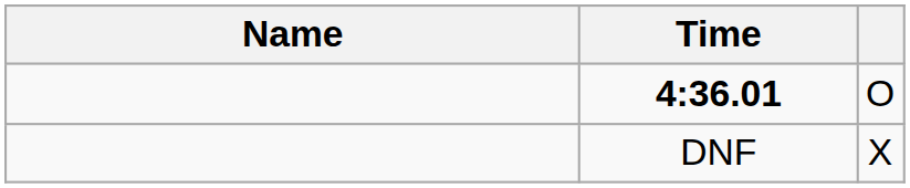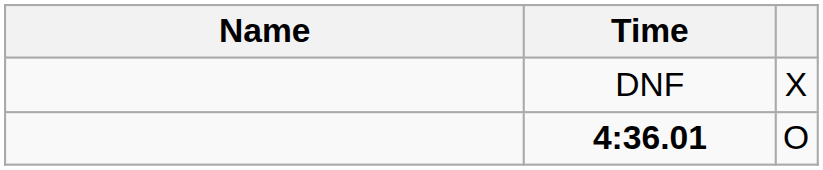 <table class="wikitable" style="text-align:center;">
 <tr>
 <th style="width:15em">Name</th>
 <th style="width:7em">Time</th>
 <th></th>
 </tr>
 <tr>
 <td align=left></td>
+<td>DNF</td>
+<td>X</td>
+</tr>
+<tr>
+<td align=left></td>
 <td><strong>4:36.01</strong></td>
 <td>O</td>
 </tr>
-<tr>
-<td align=left></td>
-<td>DNF</td>
-<td>X</td>
-</tr>
 </table>
